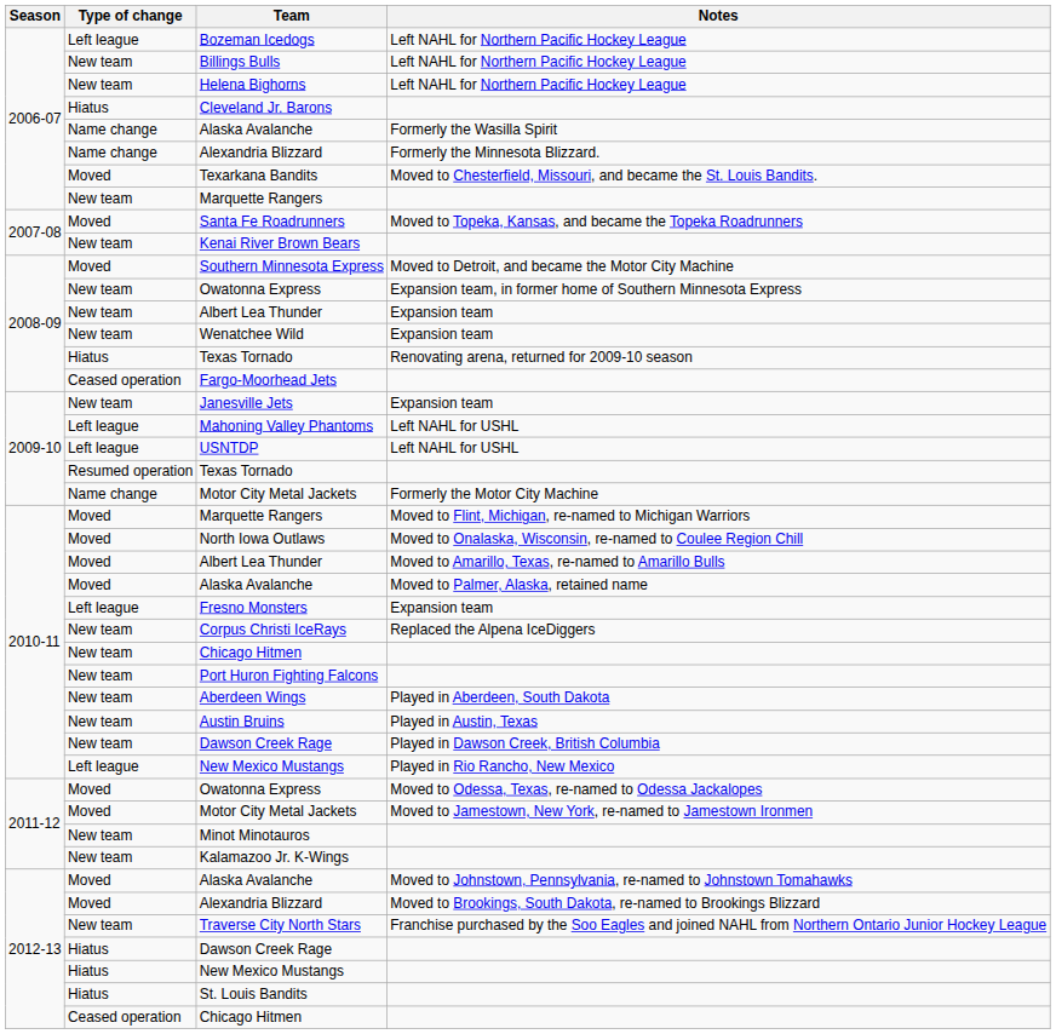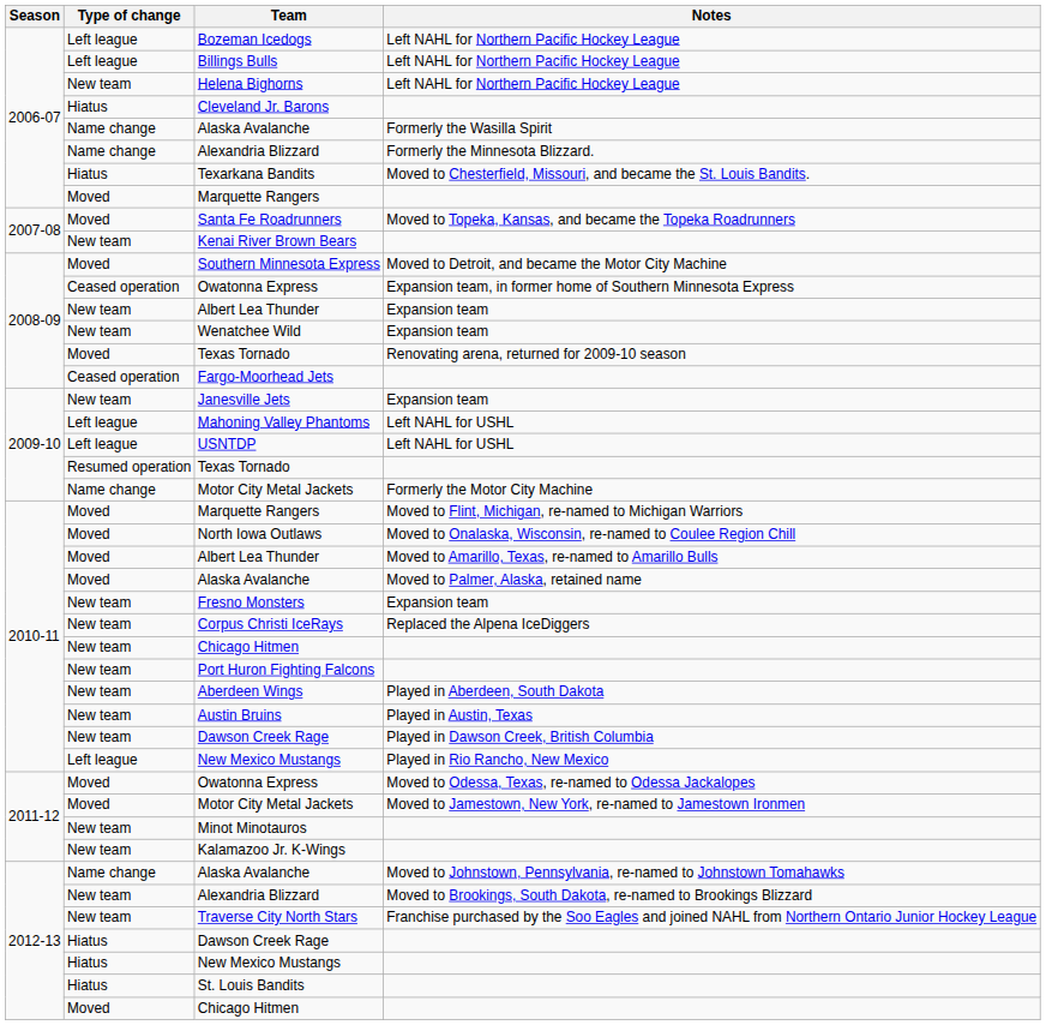 <table class="wikitable sortable mw-collapsible">
 <tr>
 <th>Season</th>
 <th>Type of change</th>
 <th>Team</th>
 <th>Notes</th>
 </tr>
 <tr>
 <td rowspan="8">2006-07</td>
 <td>Left league</td>
 <td><a href='#'>Bozeman Icedogs</a></td>
 <td>Left NAHL for <a href='#'>Northern Pacific Hockey League</a></td>
 </tr>
 <tr>
-<td>New team</td>
+<td>Left league</td>
 <td><a href='#'>Billings Bulls</a></td>
 <td>Left NAHL for <a href='#'>Northern Pacific Hockey League</a></td>
 </tr>
 <tr>
 <td>New team</td>
 <td><a href='#'>Helena Bighorns</a></td>
 <td>Left NAHL for <a href='#'>Northern Pacific Hockey League</a></td>
 </tr>
 <tr>
 <td>Hiatus</td>
 <td><a href='#'>Cleveland Jr. Barons</a></td>
 <td></td>
 </tr>
 <tr>
 <td>Name change</td>
 <td>Alaska Avalanche</td>
 <td>Formerly the Wasilla Spirit</td>
 </tr>
 <tr>
 <td>Name change</td>
 <td>Alexandria Blizzard</td>
 <td>Formerly the Minnesota Blizzard.</td>
 </tr>
 <tr>
-<td>Moved</td>
+<td>Hiatus</td>
 <td>Texarkana Bandits</td>
 <td>Moved to <a href='#'>Chesterfield, Missouri</a>, and became the <a href='#'>St. Louis Bandits</a>.</td>
 </tr>
 <tr>
-<td>New team</td>
+<td>Moved</td>
 <td>Marquette Rangers</td>
 <td></td>
 </tr>
 <tr>
 <td rowspan="2">2007-08</td>
 <td>Moved</td>
 <td><a href='#'>Santa Fe Roadrunners</a></td>
 <td>Moved to <a href='#'>Topeka, Kansas</a>, and became the <a href='#'>Topeka Roadrunners</a></td>
 </tr>
 <tr>
 <td>New team</td>
 <td><a href='#'>Kenai River Brown Bears</a></td>
 <td></td>
 </tr>
 <tr>
 <td rowspan="6">2008-09</td>
 <td>Moved</td>
 <td><a href='#'>Southern Minnesota Express</a></td>
 <td>Moved to Detroit, and became the Motor City Machine</td>
 </tr>
 <tr>
-<td>New team</td>
+<td>Ceased operation</td>
 <td>Owatonna Express</td>
 <td>Expansion team, in former home of Southern Minnesota Express</td>
 </tr>
 <tr>
 <td>New team</td>
 <td>Albert Lea Thunder</td>
 <td>Expansion team</td>
 </tr>
 <tr>
 <td>New team</td>
 <td>Wenatchee Wild</td>
 <td>Expansion team</td>
 </tr>
 <tr>
-<td>Hiatus</td>
+<td>Moved</td>
 <td>Texas Tornado</td>
 <td>Renovating arena, returned for 2009-10 season</td>
 </tr>
 <tr>
 <td>Ceased operation</td>
 <td><a href='#'>Fargo-Moorhead Jets</a></td>
 <td></td>
 </tr>
 <tr>
 <td rowspan="5">2009-10</td>
 <td>New team</td>
 <td><a href='#'>Janesville Jets</a></td>
 <td>Expansion team</td>
 </tr>
 <tr>
 <td>Left league</td>
 <td><a href='#'>Mahoning Valley Phantoms</a></td>
 <td>Left NAHL for USHL</td>
 </tr>
 <tr>
 <td>Left league</td>
 <td><a href='#'>USNTDP</a></td>
 <td>Left NAHL for USHL</td>
 </tr>
 <tr>
 <td>Resumed operation</td>
 <td>Texas Tornado</td>
 <td></td>
 </tr>
 <tr>
 <td>Name change</td>
 <td>Motor City Metal Jackets</td>
 <td>Formerly the Motor City Machine</td>
 </tr>
 <tr>
 <td rowspan="12">2010-11</td>
 <td>Moved</td>
 <td>Marquette Rangers</td>
 <td>Moved to <a href='#'>Flint, Michigan</a>, re-named to Michigan Warriors</td>
 </tr>
 <tr>
 <td>Moved</td>
 <td>North Iowa Outlaws</td>
 <td>Moved to <a href='#'>Onalaska, Wisconsin</a>, re-named to <a href='#'>Coulee Region Chill</a></td>
 </tr>
 <tr>
 <td>Moved</td>
 <td>Albert Lea Thunder</td>
 <td>Moved to <a href='#'>Amarillo, Texas</a>, re-named to <a href='#'>Amarillo Bulls</a></td>
 </tr>
 <tr>
 <td>Moved</td>
 <td>Alaska Avalanche</td>
 <td>Moved to <a href='#'>Palmer, Alaska</a>, retained name</td>
 </tr>
 <tr>
-<td>Left league</td>
+<td>New team</td>
 <td><a href='#'>Fresno Monsters</a></td>
 <td>Expansion team</td>
 </tr>
 <tr>
 <td>New team</td>
 <td><a href='#'>Corpus Christi IceRays</a></td>
 <td>Replaced the Alpena IceDiggers</td>
 </tr>
 <tr>
 <td>New team</td>
 <td><a href='#'>Chicago Hitmen</a></td>
 <td></td>
 </tr>
 <tr>
 <td>New team</td>
 <td><a href='#'>Port Huron Fighting Falcons</a></td>
 <td></td>
 </tr>
 <tr>
 <td>New team</td>
 <td><a href='#'>Aberdeen Wings</a></td>
 <td>Played in <a href='#'>Aberdeen, South Dakota</a></td>
 </tr>
 <tr>
 <td>New team</td>
 <td><a href='#'>Austin Bruins</a></td>
 <td>Played in <a href='#'>Austin, Texas</a></td>
 </tr>
 <tr>
 <td>New team</td>
 <td><a href='#'>Dawson Creek Rage</a></td>
 <td>Played in <a href='#'>Dawson Creek, British Columbia</a></td>
 </tr>
 <tr>
 <td>Left league</td>
 <td><a href='#'>New Mexico Mustangs</a></td>
 <td>Played in <a href='#'>Rio Rancho, New Mexico</a></td>
 </tr>
 <tr>
 <td rowspan="4">2011-12</td>
 <td>Moved</td>
 <td>Owatonna Express</td>
 <td>Moved to <a href='#'>Odessa, Texas</a>, re-named to <a href='#'>Odessa Jackalopes</a></td>
 </tr>
 <tr>
 <td>Moved</td>
 <td>Motor City Metal Jackets</td>
 <td>Moved to <a href='#'>Jamestown, New York</a>, re-named to <a href='#'>Jamestown Ironmen</a></td>
 </tr>
 <tr>
 <td>New team</td>
 <td>Minot Minotauros</td>
 <td></td>
 </tr>
 <tr>
 <td>New team</td>
 <td>Kalamazoo Jr. K-Wings</td>
 <td></td>
 </tr>
 <tr>
 <td rowspan="7">2012-13</td>
-<td>Moved</td>
+<td>Name change</td>
 <td>Alaska Avalanche</td>
 <td>Moved to <a href='#'>Johnstown, Pennsylvania</a>, re-named to <a href='#'>Johnstown Tomahawks</a></td>
 </tr>
 <tr>
-<td>Moved</td>
+<td>New team</td>
 <td>Alexandria Blizzard</td>
 <td>Moved to <a href='#'>Brookings, South Dakota</a>, re-named to Brookings Blizzard</td>
 </tr>
 <tr>
 <td>New team</td>
 <td><a href='#'>Traverse City North Stars</a></td>
 <td>Franchise purchased by the <a href='#'>Soo Eagles</a> and joined NAHL from <a href='#'>Northern Ontario Junior Hockey League</a></td>
 </tr>
 <tr>
 <td>Hiatus</td>
 <td>Dawson Creek Rage</td>
 <td></td>
 </tr>
 <tr>
 <td>Hiatus</td>
 <td>New Mexico Mustangs</td>
 <td></td>
 </tr>
 <tr>
 <td>Hiatus</td>
 <td>St. Louis Bandits</td>
 <td></td>
 </tr>
 <tr>
-<td>Ceased operation</td>
+<td>Moved</td>
 <td>Chicago Hitmen</td>
 <td></td>
 </tr>
 </table>
